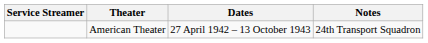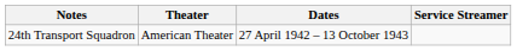 <table class="wikitable">
 <tr style="background:#efefef;">
-<th>Service Streamer</th>
+<th>Notes</th>
 <th>Theater</th>
 <th>Dates</th>
-<th>Notes</th>
+<th>Service Streamer</th>
 </tr>
 <tr>
-<td></td>
+<td>24th Transport Squadron</td>
 <td>American Theater</td>
 <td>27 April 1942 – 13 October 1943</td>
-<td>24th Transport Squadron</td>
+<td></td>
 </tr>
 </table>
